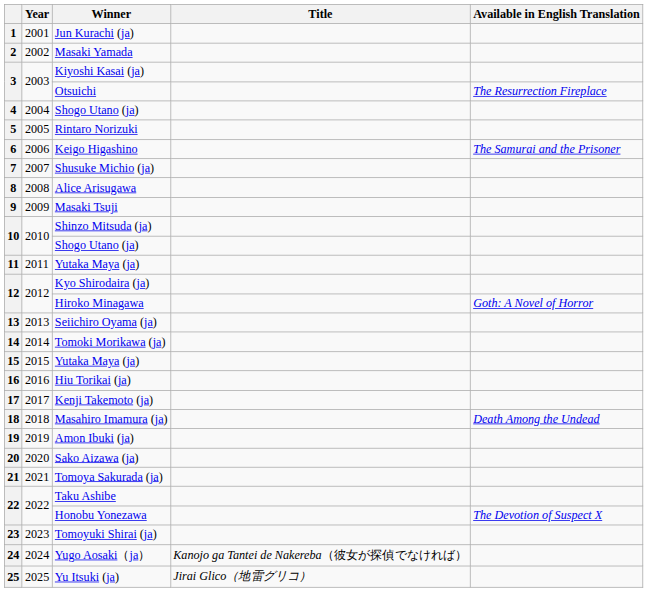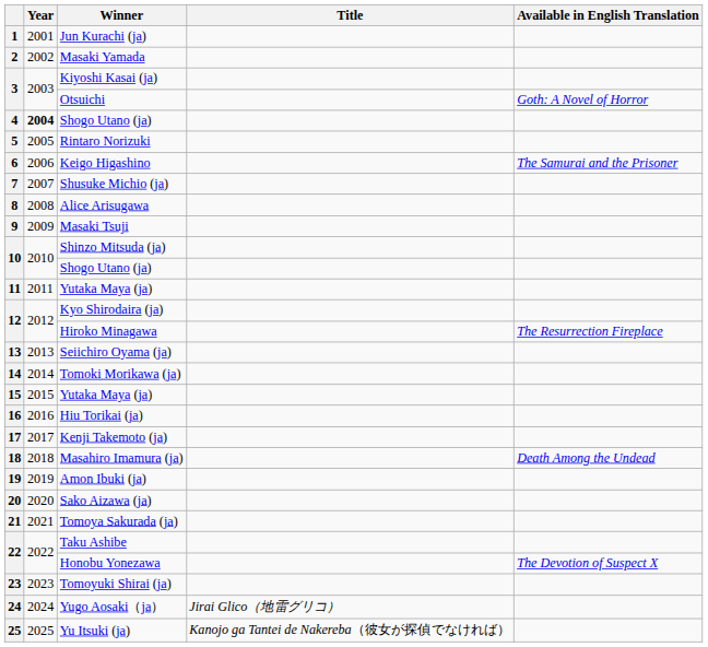 <table class='wikitable'>
 <tr>
 <th></th>
 <th>Year</th>
 <th>Winner</th>
 <th>Title</th>
 <th>Available in English Translation</th>
 </tr>
 <tr>
 <th>1</th>
 <td>2001</td>
 <td><a href='#'>Jun Kurachi</a> (<a href='#'>ja</a>)</td>
 <td></td>
 <td></td>
 </tr>
 <tr>
 <th>2</th>
 <td>2002</td>
 <td><a href='#'>Masaki Yamada</a></td>
 <td></td>
 <td></td>
 </tr>
 <tr>
 <th rowspan="2">3</th>
 <td rowspan="2">2003</td>
 <td><a href='#'>Kiyoshi Kasai</a> (<a href='#'>ja</a>)</td>
 <td></td>
 <td></td>
 </tr>
 <tr>
 <td><a href='#'>Otsuichi</a></td>
 <td></td>
-<td><em><a href='#'>The Resurrection Fireplace</a></em></td>
+<td><em><a href='#'>Goth: A Novel of Horror</a></em></td>
 </tr>
 <tr>
 <th>4</th>
-<td>2004</td>
+<td><strong>2004</strong></td>
 <td><a href='#'>Shogo Utano</a> (<a href='#'>ja</a>)</td>
 <td></td>
 <td></td>
 </tr>
 <tr>
 <th>5</th>
 <td>2005</td>
 <td><a href='#'>Rintaro Norizuki</a></td>
 <td></td>
 <td></td>
 </tr>
 <tr>
 <th>6</th>
 <td>2006</td>
 <td><a href='#'>Keigo Higashino</a></td>
 <td></td>
 <td><em><a href='#'>The Samurai and the Prisoner</a></em></td>
 </tr>
 <tr>
 <th>7</th>
 <td>2007</td>
 <td><a href='#'>Shusuke Michio</a> (<a href='#'>ja</a>)</td>
 <td></td>
 <td></td>
 </tr>
 <tr>
 <th>8</th>
 <td>2008</td>
 <td><a href='#'>Alice Arisugawa</a></td>
 <td></td>
 <td></td>
 </tr>
 <tr>
 <th>9</th>
 <td>2009</td>
 <td><a href='#'>Masaki Tsuji</a></td>
 <td></td>
 <td></td>
 </tr>
 <tr>
 <th rowspan="2">10</th>
 <td rowspan="2">2010</td>
 <td><a href='#'>Shinzo Mitsuda</a> (<a href='#'>ja</a>)</td>
 <td></td>
 <td></td>
 </tr>
 <tr>
 <td><a href='#'>Shogo Utano</a> (<a href='#'>ja</a>)</td>
 <td></td>
 <td></td>
 </tr>
 <tr>
 <th>11</th>
 <td>2011</td>
 <td><a href='#'>Yutaka Maya</a> (<a href='#'>ja</a>)</td>
 <td></td>
 <td></td>
 </tr>
 <tr>
 <th rowspan="2">12</th>
 <td rowspan="2">2012</td>
 <td><a href='#'>Kyo Shirodaira</a> (<a href='#'>ja</a>)</td>
 <td></td>
 <td></td>
 </tr>
 <tr>
 <td><a href='#'>Hiroko Minagawa</a></td>
 <td></td>
-<td><em><a href='#'>Goth: A Novel of Horror</a></em></td>
+<td><em><a href='#'>The Resurrection Fireplace</a></em></td>
 </tr>
 <tr>
 <th>13</th>
 <td>2013</td>
 <td><a href='#'>Seiichiro Oyama</a> (<a href='#'>ja</a>)</td>
 <td></td>
 <td></td>
 </tr>
 <tr>
 <th>14</th>
 <td>2014</td>
 <td><a href='#'>Tomoki Morikawa</a> (<a href='#'>ja</a>)</td>
 <td></td>
 <td></td>
 </tr>
 <tr>
 <th>15</th>
 <td>2015</td>
 <td><a href='#'>Yutaka Maya</a> (<a href='#'>ja</a>)</td>
 <td></td>
 <td></td>
 </tr>
 <tr>
 <th>16</th>
 <td>2016</td>
 <td><a href='#'>Hiu Torikai</a> (<a href='#'>ja</a>)</td>
 <td></td>
 <td></td>
 </tr>
 <tr>
 <th>17</th>
 <td>2017</td>
 <td><a href='#'>Kenji Takemoto</a> (<a href='#'>ja</a>)</td>
 <td></td>
 <td></td>
 </tr>
 <tr>
 <th>18</th>
 <td>2018</td>
 <td><a href='#'>Masahiro Imamura</a> (<a href='#'>ja</a>)</td>
 <td></td>
 <td><em><a href='#'>Death Among the Undead</a></em></td>
 </tr>
 <tr>
 <th>19</th>
 <td>2019</td>
 <td><a href='#'>Amon Ibuki</a> (<a href='#'>ja</a>)</td>
 <td></td>
 <td></td>
 </tr>
 <tr>
 <th>20</th>
 <td>2020</td>
 <td><a href='#'>Sako Aizawa</a> (<a href='#'>ja</a>)</td>
 <td></td>
 <td></td>
 </tr>
 <tr>
 <th>21</th>
 <td>2021</td>
 <td><a href='#'>Tomoya Sakurada</a> (<a href='#'>ja</a>)</td>
 <td></td>
 <td></td>
 </tr>
 <tr>
 <th rowspan="2">22</th>
 <td rowspan="2">2022</td>
 <td><a href='#'>Taku Ashibe</a></td>
 <td></td>
 <td></td>
 </tr>
 <tr>
 <td><a href='#'>Honobu Yonezawa</a></td>
 <td></td>
 <td><em><a href='#'>The Devotion of Suspect X</a></em></td>
 </tr>
 <tr>
 <th>23</th>
 <td>2023</td>
 <td><a href='#'>Tomoyuki Shirai</a> (<a href='#'>ja</a>)</td>
 <td></td>
 <td></td>
 </tr>
 <tr>
 <th>24</th>
 <td>2024</td>
 <td><a href='#'>Yugo Aosaki</a>（<a href='#'>ja</a>）</td>
-<td><em>Kanojo ga Tantei de Nakereba</em>（彼女が探偵でなければ）</td>
+<td><em>Jirai Glico（地雷グリコ）</em></td>
 <td></td>
 </tr>
 <tr>
 <th>25</th>
 <td>2025</td>
 <td><a href='#'>Yu Itsuki</a> (<a href='#'>ja</a>)</td>
-<td><em>Jirai Glico（地雷グリコ）</em></td>
+<td><em>Kanojo ga Tantei de Nakereba</em>（彼女が探偵でなければ）</td>
 <td></td>
 </tr>
 </table>
